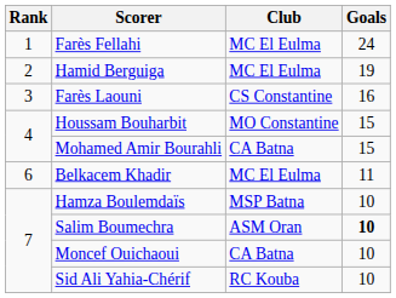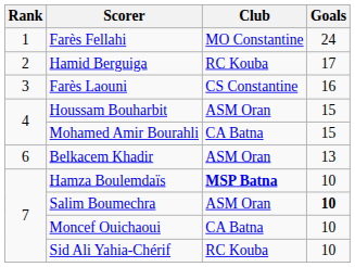 <table class="wikitable" style="text-align:center">
 <tr>
 <th>Rank</th>
 <th>Scorer</th>
 <th>Club</th>
 <th>Goals</th>
 </tr>
 <tr>
 <td>1</td>
 <td align="left"> <a href='#'>Farès Fellahi</a></td>
-<td align="left"><a href='#'>MC El Eulma</a></td>
+<td align="left"><a href='#'>MO Constantine</a></td>
 <td>24</td>
 </tr>
 <tr>
 <td>2</td>
 <td align="left"> <a href='#'>Hamid Berguiga</a></td>
-<td align="left"><a href='#'>MC El Eulma</a></td>
-<td>19</td>
+<td align="left"><a href='#'>RC Kouba</a></td>
+<td>17</td>
 </tr>
 <tr>
 <td>3</td>
 <td align="left"> <a href='#'>Farès Laouni</a></td>
 <td align="left"><a href='#'>CS Constantine</a></td>
 <td>16</td>
 </tr>
 <tr>
 <td align=center rowspan="2">4</td>
 <td align="left"> <a href='#'>Houssam Bouharbit</a></td>
-<td align="left"><a href='#'>MO Constantine</a></td>
+<td align="left"><a href='#'>ASM Oran</a></td>
 <td>15</td>
 </tr>
 <tr>
 <td align="left"> <a href='#'>Mohamed Amir Bourahli</a></td>
 <td align="left"><a href='#'>CA Batna</a></td>
 <td>15</td>
 </tr>
 <tr>
 <td>6</td>
 <td align="left"> <a href='#'>Belkacem Khadir</a></td>
-<td align="left"><a href='#'>MC El Eulma</a></td>
-<td>11</td>
+<td align="left"><a href='#'>ASM Oran</a></td>
+<td>13</td>
 </tr>
 <tr>
 <td align=center rowspan="4">7</td>
 <td align="left"> <a href='#'>Hamza Boulemdaïs</a></td>
-<td align="left"><a href='#'>MSP Batna</a></td>
+<td align="left"><strong><a href='#'>MSP Batna</a></strong></td>
 <td>10</td>
 </tr>
 <tr>
 <td align="left"> <a href='#'>Salim Boumechra</a></td>
 <td align="left"><a href='#'>ASM Oran</a></td>
 <td><strong>10</strong></td>
 </tr>
 <tr>
 <td align="left"> <a href='#'>Moncef Ouichaoui</a></td>
 <td align="left"><a href='#'>CA Batna</a></td>
 <td>10</td>
 </tr>
 <tr>
 <td align="left"> <a href='#'>Sid Ali Yahia-Chérif</a></td>
 <td align="left"><a href='#'>RC Kouba</a></td>
 <td>10</td>
 </tr>
 </table>
